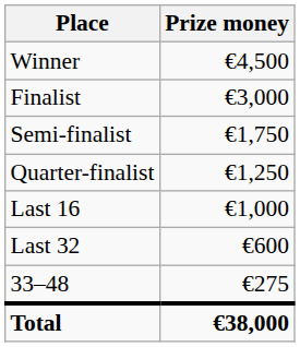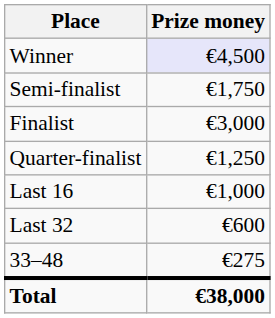 <table class="wikitable sortable">
 <tr>
 <th scope=col>Place</th>
 <th scope=col>Prize money</th>
 </tr>
 <tr>
 <td>Winner</td>
-<td style="text-align:right">€4,500</td>
+<td style="background: lavender; text-align:right">€4,500</td>
+</tr>
+<tr>
+<td>Semi-finalist</td>
+<td style="text-align:right">€1,750</td>
 </tr>
 <tr>
 <td>Finalist</td>
 <td style="text-align:right">€3,000</td>
-</tr>
-<tr>
-<td>Semi-finalist</td>
-<td style="text-align:right">€1,750</td>
 </tr>
 <tr>
 <td>Quarter-finalist</td>
 <td style="text-align:right">€1,250</td>
 </tr>
 <tr>
 <td>Last 16</td>
 <td style="text-align:right">€1,000</td>
 </tr>
 <tr>
 <td>Last 32</td>
 <td style="text-align:right">€600</td>
 </tr>
 <tr>
 <td>33–48</td>
 <td style="text-align:right">€275</td>
 </tr>
 <tr class="sortbottom">
 <td style="border-top:medium solid"><strong>Total</strong></td>
 <td style="border-top:medium solid; text-align:right"><strong>€38,000</strong></td>
 </tr>
 </table>
